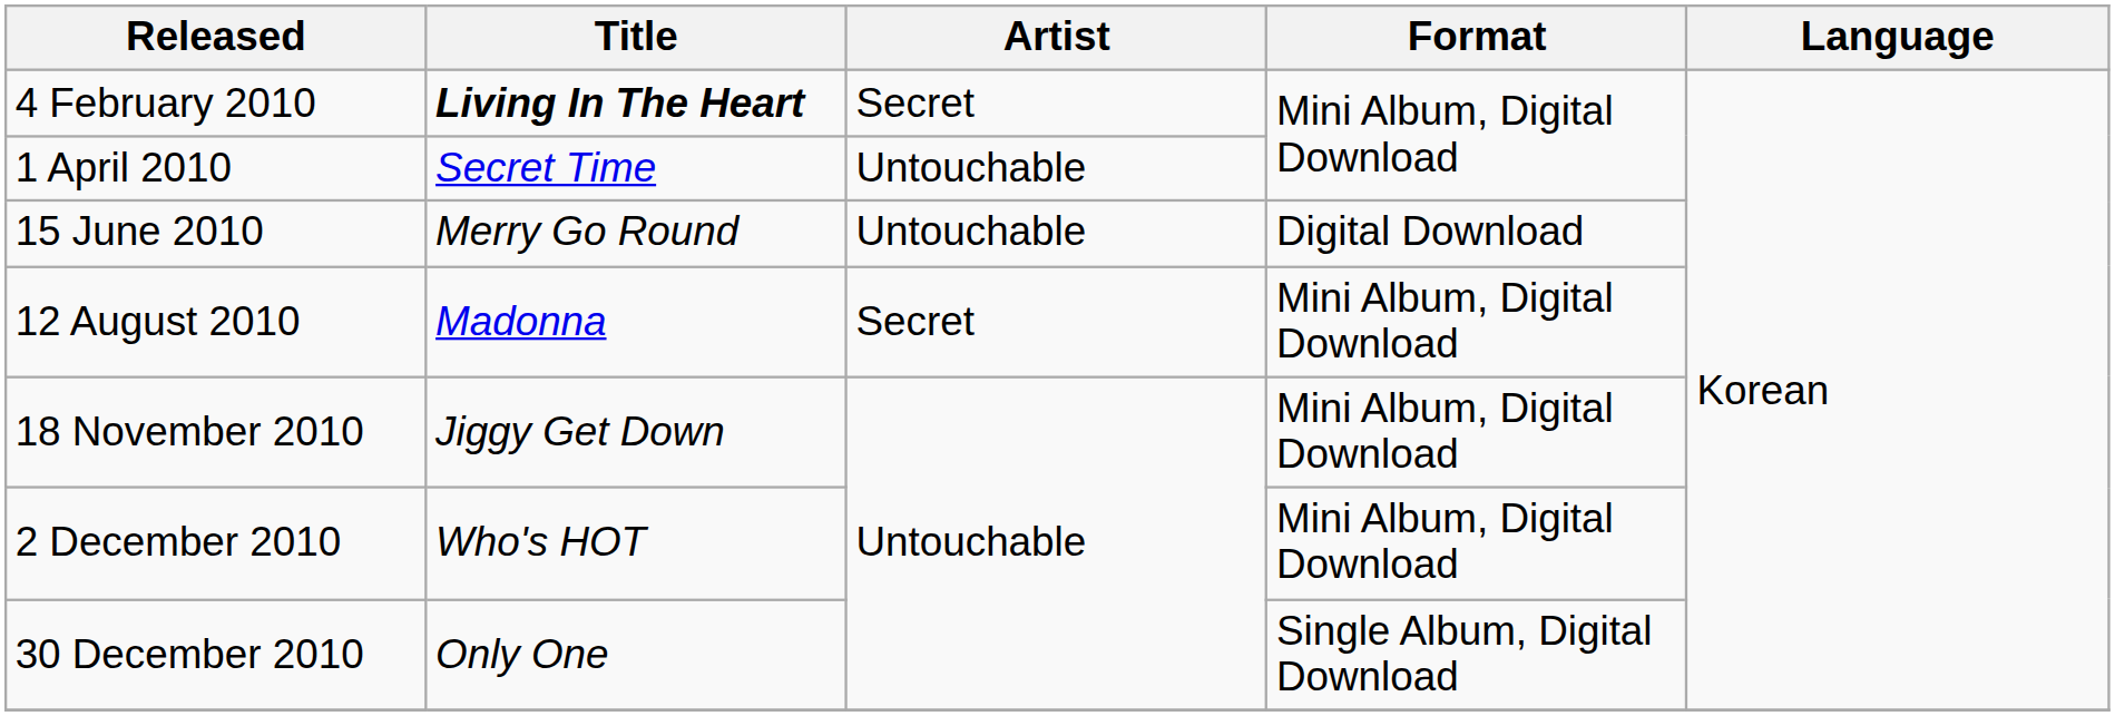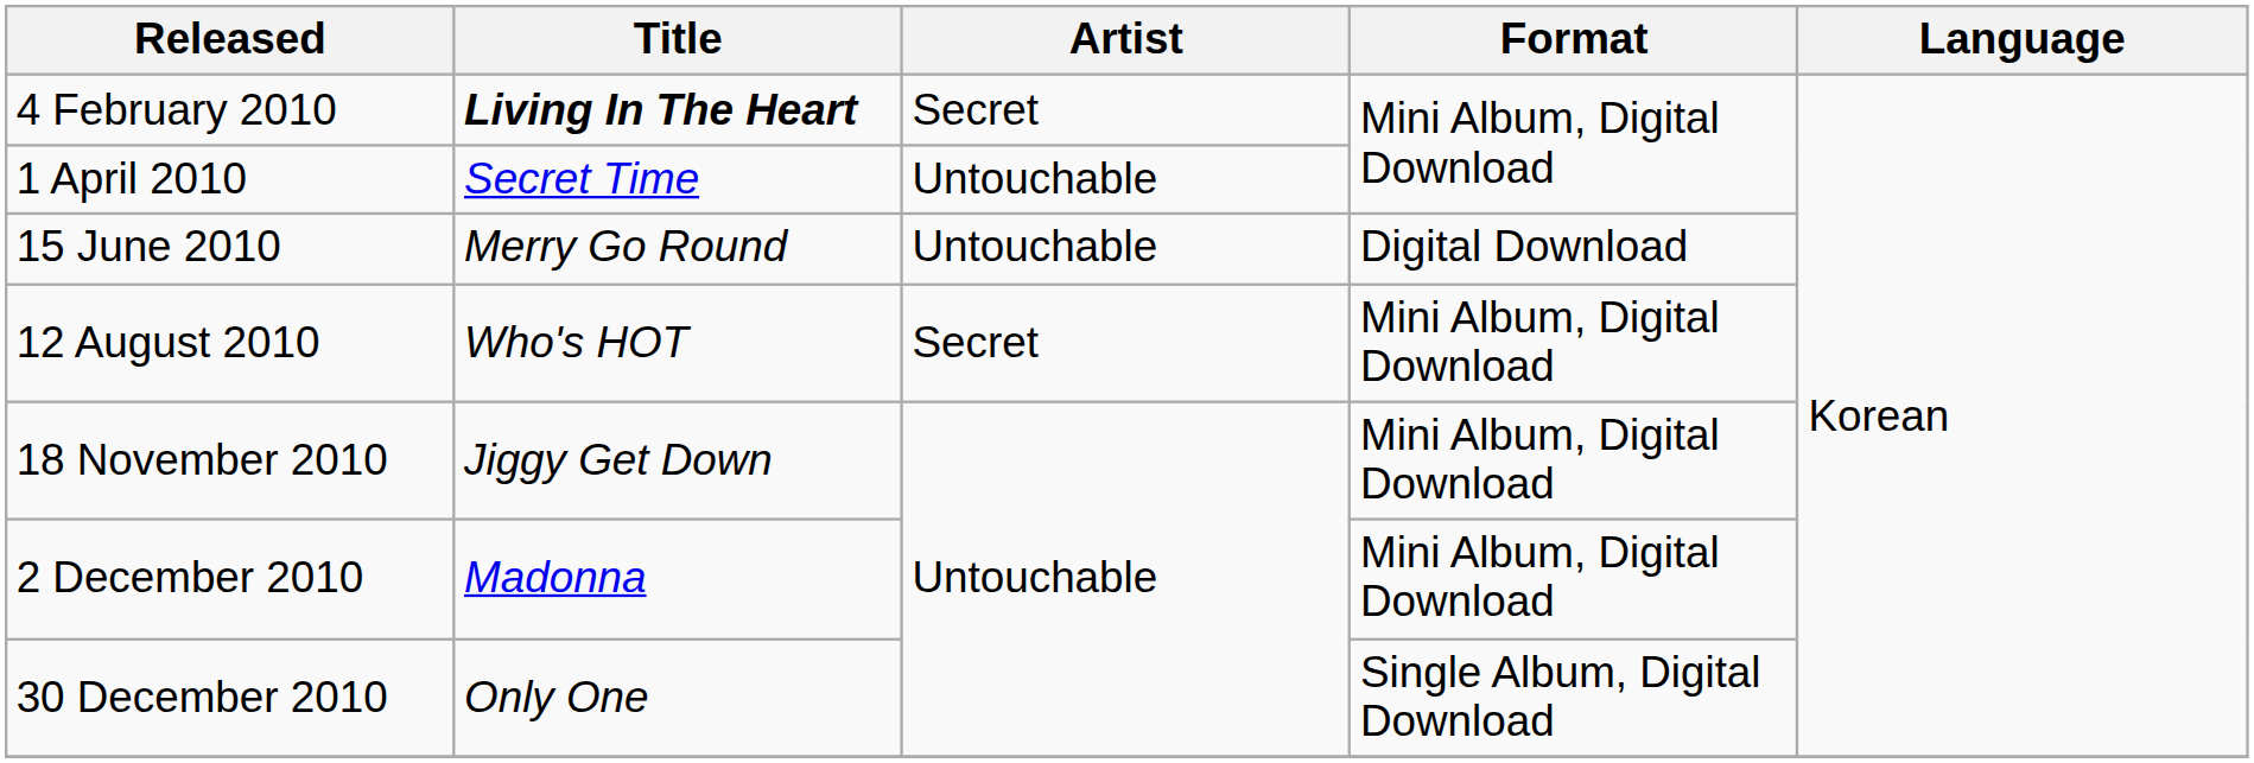 <table class="wikitable sortable" align="left center" style="width:65%;">
 <tr>
 <th style="width:20%;">Released</th>
 <th style="width:20%;">Title</th>
 <th style="width:20%;">Artist</th>
 <th style="width:20%;">Format</th>
 <th style="width:20%;">Language</th>
 </tr>
 <tr>
 <td>4 February 2010</td>
 <td><strong><em>Living In  The Heart</em></strong></td>
 <td>Secret</td>
 <td rowspan="2">Mini Album, Digital Download</td>
 <td rowspan="7">Korean</td>
 </tr>
 <tr>
 <td>1 April 2010</td>
 <td><em><a href='#'>Secret Time</a></em></td>
 <td>Untouchable</td>
 </tr>
 <tr>
 <td>15 June 2010</td>
 <td><em>Merry Go Round</em></td>
 <td>Untouchable</td>
 <td>Digital Download</td>
 </tr>
 <tr>
 <td>12 August 2010</td>
-<td><em><a href='#'>Madonna</a></em></td>
+<td><em>Who's HOT</em></td>
 <td>Secret</td>
 <td>Mini Album, Digital Download</td>
 </tr>
 <tr>
 <td>18 November 2010</td>
 <td><em>Jiggy Get Down</em></td>
 <td rowspan="3">Untouchable</td>
 <td>Mini Album, Digital Download</td>
 </tr>
 <tr>
 <td>2 December 2010</td>
-<td><em>Who's HOT</em></td>
+<td><em><a href='#'>Madonna</a></em></td>
 <td>Mini Album, Digital Download</td>
 </tr>
 <tr>
 <td>30 December 2010</td>
 <td><em>Only One</em></td>
 <td>Single Album, Digital Download</td>
 </tr>
 <tr>
 </tr>
 </table>
